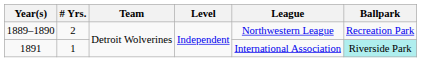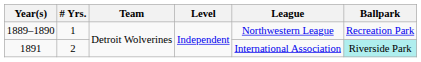 <table class="wikitable" style="text-align:center; font-size: 95%;">
 <tr>
 <th>Year(s)</th>
 <th># Yrs.</th>
 <th>Team</th>
 <th>Level</th>
 <th>League</th>
 <th>Ballpark</th>
 </tr>
 <tr>
 <td>1889–1890</td>
-<td>2</td>
+<td>1</td>
 <td rowspan=2>Detroit Wolverines</td>
 <td rowspan=2><a href='#'>Independent</a></td>
 <td><a href='#'>Northwestern League</a></td>
 <td><a href='#'>Recreation Park</a></td>
 </tr>
 <tr>
 <td>1891</td>
-<td>1</td>
+<td>2</td>
 <td><a href='#'>International Association</a></td>
 <td style="background: paleturquoise;">Riverside Park</td>
 </tr>
 </table>
